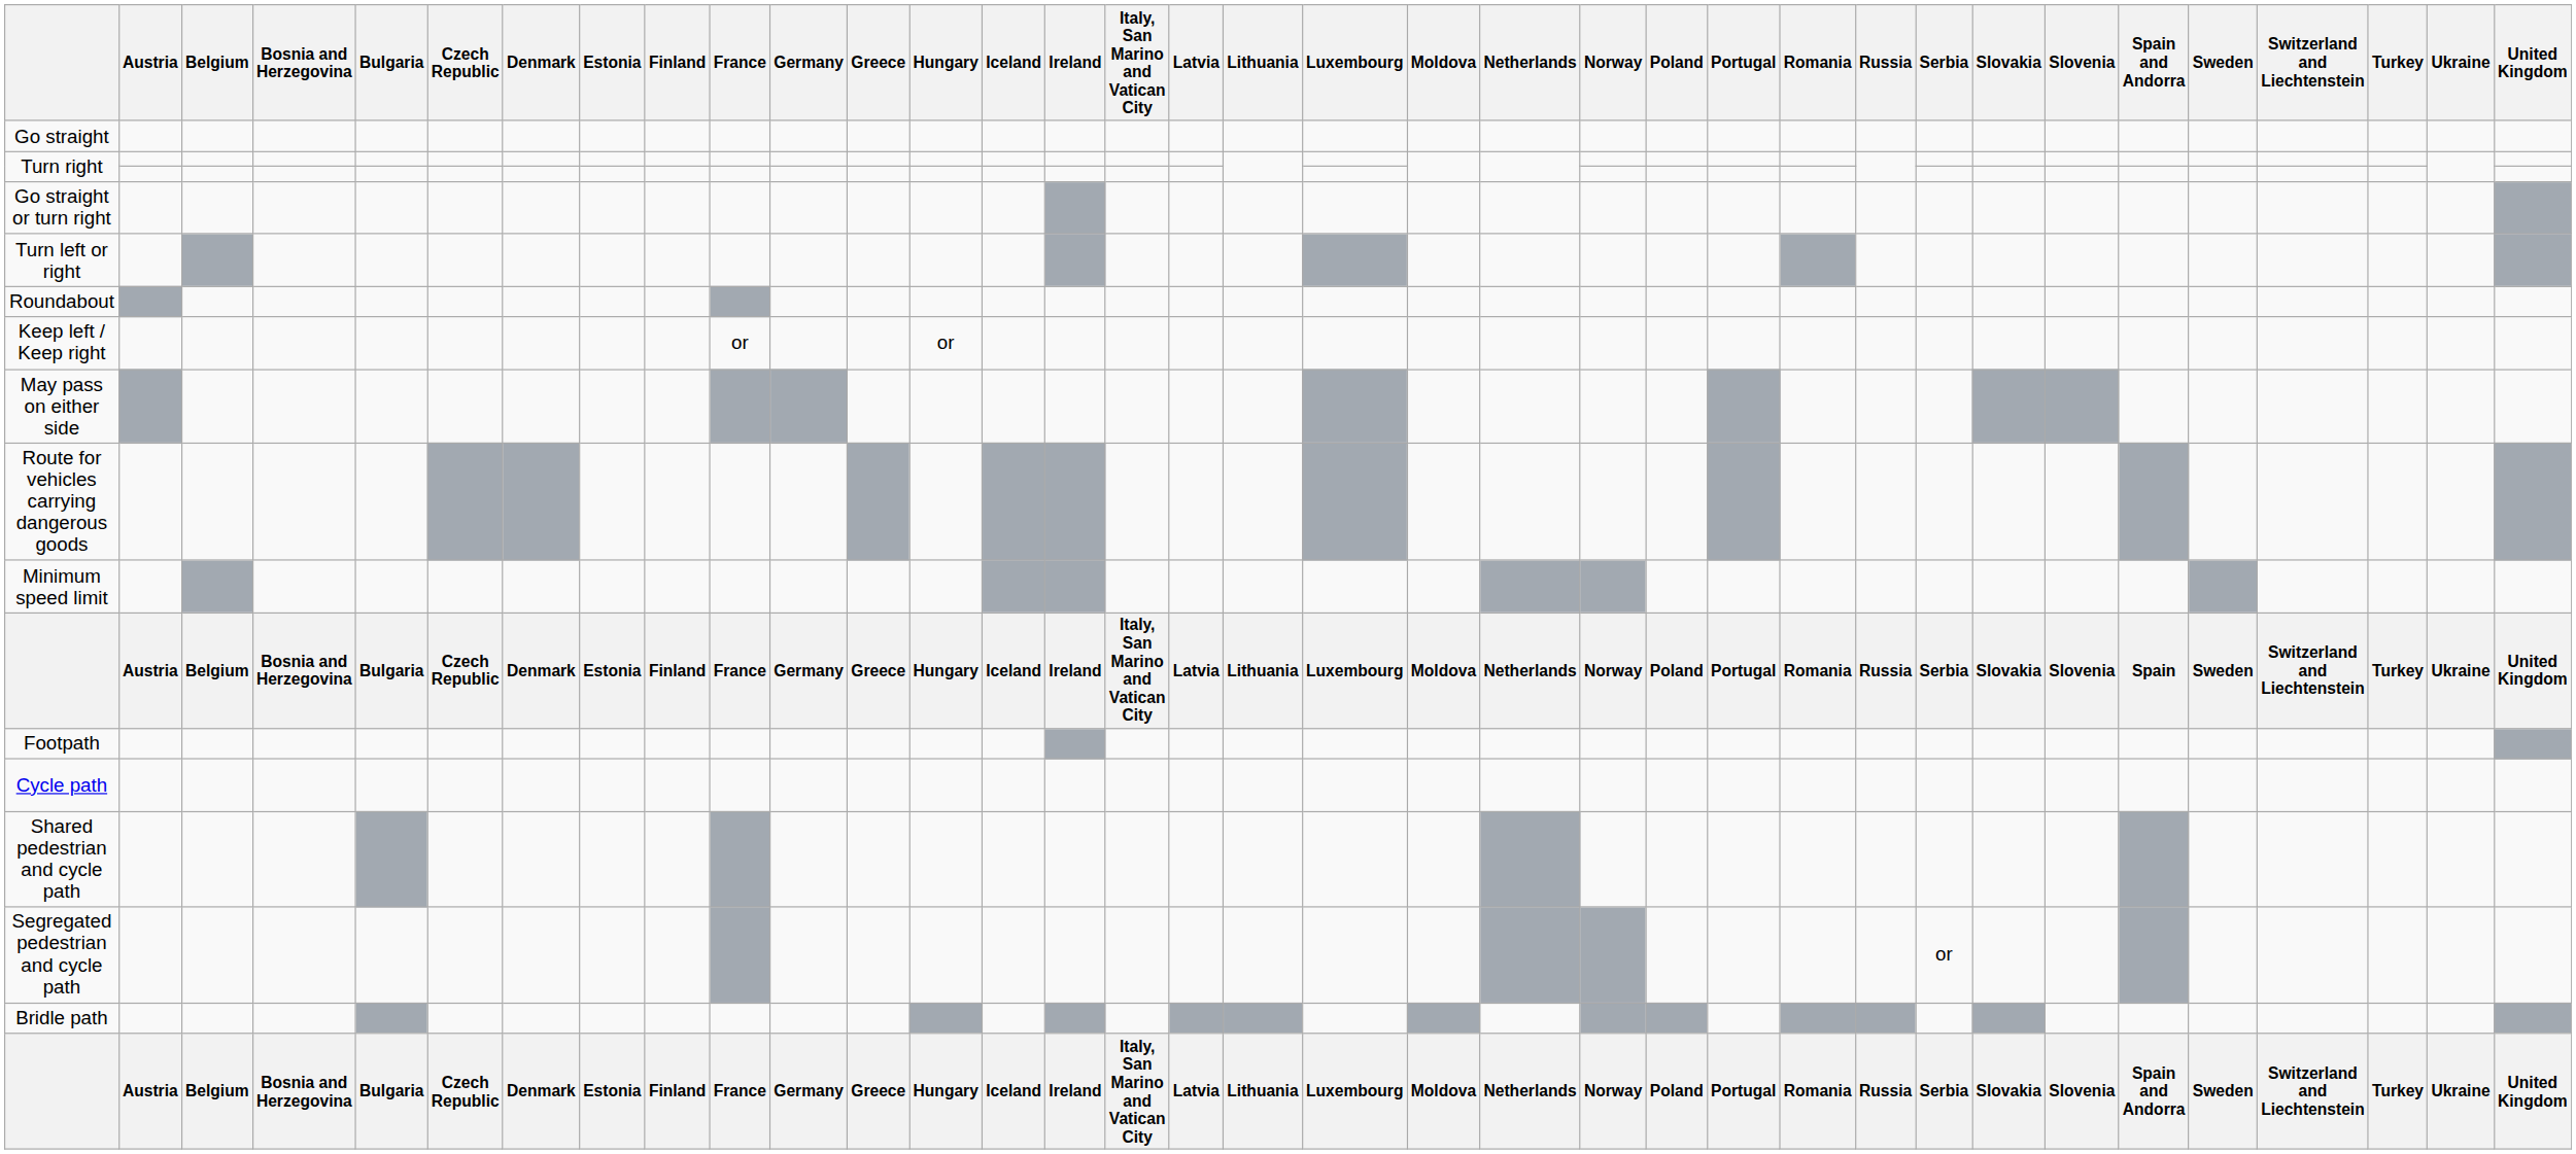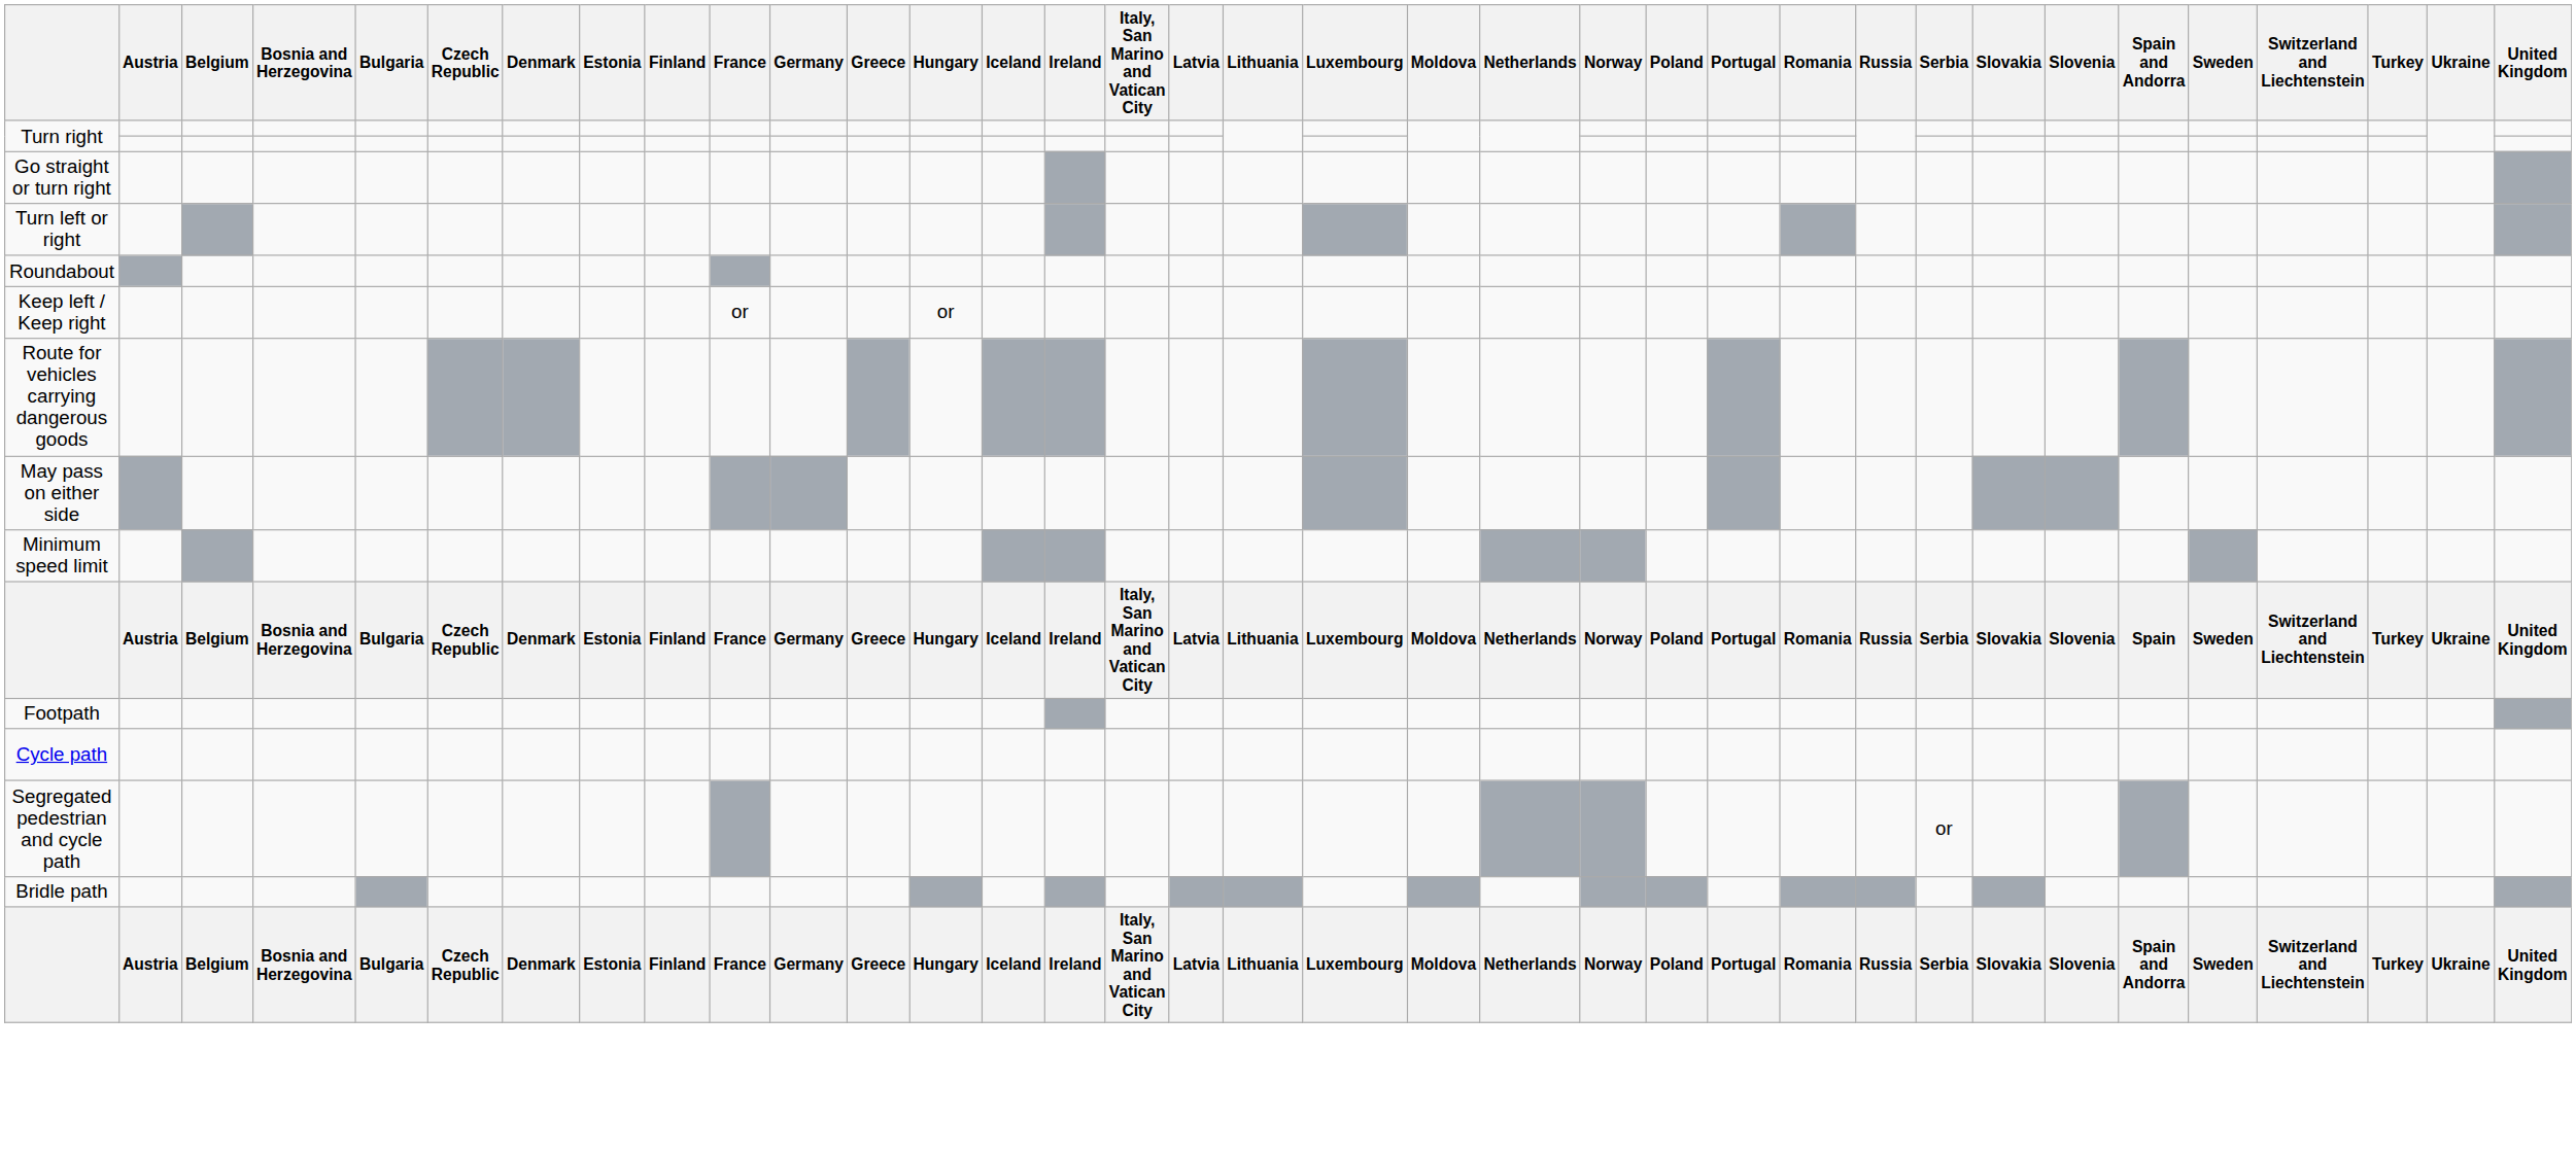 <table class="wikitable" style="text-align:center;">
 <tr style="font-size:smaller;">
 <th width="100"></th>
 <th>Austria</th>
 <th>Belgium</th>
 <th>Bosnia and Herzegovina</th>
 <th>Bulgaria</th>
 <th>Czech Republic</th>
 <th>Denmark</th>
 <th>Estonia</th>
 <th>Finland</th>
 <th>France</th>
 <th>Germany</th>
 <th>Greece</th>
 <th>Hungary</th>
 <th>Iceland</th>
 <th>Ireland</th>
 <th>Italy, San Marino and Vatican City</th>
 <th>Latvia</th>
 <th>Lithuania</th>
 <th>Luxembourg</th>
 <th>Moldova</th>
 <th>Netherlands</th>
 <th>Norway</th>
 <th>Poland</th>
 <th>Portugal</th>
 <th>Romania</th>
 <th>Russia</th>
 <th>Serbia</th>
 <th>Slovakia</th>
 <th>Slovenia</th>
 <th>Spain and Andorra</th>
 <th>Sweden</th>
 <th>Switzerland and Liechtenstein</th>
 <th>Turkey</th>
 <th>Ukraine</th>
 <th>United Kingdom</th>
-</tr>
-<tr>
-<td>Go straight</td>
-<td></td>
-<td></td>
-<td></td>
-<td></td>
-<td></td>
-<td></td>
-<td></td>
-<td></td>
-<td></td>
-<td></td>
-<td></td>
-<td></td>
-<td></td>
-<td></td>
-<td></td>
-<td></td>
-<td></td>
-<td></td>
-<td></td>
-<td></td>
-<td></td>
-<td></td>
-<td></td>
-<td></td>
-<td></td>
-<td></td>
-<td></td>
-<td></td>
-<td></td>
-<td></td>
-<td></td>
-<td></td>
-<td></td>
-<td></td>
 </tr>
 <tr>
 <td scope="col" rowspan="2">Turn right</td>
 <td></td>
 <td></td>
 <td></td>
 <td></td>
 <td></td>
 <td></td>
 <td></td>
 <td></td>
 <td></td>
 <td></td>
 <td></td>
 <td></td>
 <td></td>
 <td></td>
 <td></td>
 <td></td>
 <td rowspan="2"></td>
 <td></td>
 <td rowspan="2"></td>
 <td rowspan="2"></td>
 <td></td>
 <td></td>
 <td></td>
 <td></td>
 <td rowspan="2"></td>
 <td></td>
 <td></td>
 <td></td>
 <td></td>
 <td></td>
 <td></td>
 <td></td>
 <td rowspan="2"></td>
 <td></td>
 </tr>
 <tr>
 <td></td>
 <td></td>
 <td></td>
 <td></td>
 <td></td>
 <td></td>
 <td></td>
 <td></td>
 <td></td>
 <td></td>
 <td></td>
 <td></td>
 <td></td>
 <td></td>
 <td></td>
 <td></td>
 <td></td>
 <td></td>
 <td></td>
 <td></td>
 <td></td>
 <td></td>
 <td></td>
 <td></td>
 <td></td>
 <td></td>
 <td></td>
 <td></td>
 <td></td>
 </tr>
 <tr>
 <td>Go straight or turn right</td>
 <td></td>
 <td></td>
 <td></td>
 <td></td>
 <td></td>
 <td></td>
 <td></td>
 <td></td>
 <td></td>
 <td></td>
 <td></td>
 <td></td>
 <td></td>
 <td style="background: #a2a9b1;"></td>
 <td></td>
 <td></td>
 <td></td>
 <td></td>
 <td></td>
 <td></td>
 <td></td>
 <td></td>
 <td></td>
 <td></td>
 <td></td>
 <td></td>
 <td></td>
 <td></td>
 <td></td>
 <td></td>
 <td></td>
 <td></td>
 <td></td>
 <td style="background: #a2a9b1;"></td>
 </tr>
 <tr>
 <td>Turn left or right</td>
 <td></td>
 <td style="background: #a2a9b1;"></td>
 <td></td>
 <td></td>
 <td></td>
 <td></td>
 <td></td>
 <td></td>
 <td></td>
 <td></td>
 <td></td>
 <td></td>
 <td></td>
 <td style="background: #a2a9b1;"></td>
 <td></td>
 <td></td>
 <td></td>
 <td style="background: #a2a9b1;"></td>
 <td></td>
 <td></td>
 <td></td>
 <td></td>
 <td></td>
 <td style="background: #a2a9b1;"></td>
 <td></td>
 <td></td>
 <td></td>
 <td></td>
 <td></td>
 <td></td>
 <td></td>
 <td></td>
 <td></td>
 <td style="background: #a2a9b1;"></td>
 </tr>
 <tr>
 <td>Roundabout</td>
 <td style="background: #a2a9b1;"></td>
 <td></td>
 <td></td>
 <td></td>
 <td></td>
 <td></td>
 <td></td>
 <td></td>
 <td style="background: #a2a9b1;"></td>
 <td></td>
 <td></td>
 <td></td>
 <td></td>
 <td><br></td>
 <td></td>
 <td></td>
 <td></td>
 <td></td>
 <td></td>
 <td></td>
 <td></td>
 <td></td>
 <td></td>
 <td></td>
 <td></td>
 <td></td>
 <td></td>
 <td></td>
 <td></td>
 <td></td>
 <td></td>
 <td></td>
 <td></td>
 <td><br></td>
 </tr>
 <tr>
 <td>Keep left / Keep right</td>
 <td></td>
 <td></td>
 <td></td>
 <td></td>
 <td></td>
 <td></td>
 <td></td>
 <td></td>
 <td> or </td>
 <td></td>
 <td></td>
 <td> or </td>
 <td></td>
 <td></td>
 <td></td>
 <td></td>
 <td></td>
 <td></td>
 <td></td>
 <td></td>
 <td></td>
 <td></td>
 <td></td>
 <td></td>
 <td></td>
 <td></td>
 <td></td>
 <td></td>
 <td></td>
 <td></td>
 <td></td>
 <td></td>
 <td></td>
 <td></td>
 </tr>
 <tr>
+<td>Route for vehicles carrying dangerous goods</td>
+<td></td>
+<td></td>
+<td></td>
+<td></td>
+<td style="background: #a2a9b1;"></td>
+<td style="background: #a2a9b1;"></td>
+<td></td>
+<td></td>
+<td></td>
+<td></td>
+<td style="background: #a2a9b1;"></td>
+<td></td>
+<td style="background: #a2a9b1;"></td>
+<td style="background: #a2a9b1;"></td>
+<td></td>
+<td></td>
+<td></td>
+<td style="background: #a2a9b1;"></td>
+<td></td>
+<td></td>
+<td></td>
+<td></td>
+<td style="background: #a2a9b1;"></td>
+<td></td>
+<td></td>
+<td></td>
+<td></td>
+<td></td>
+<td style="background: #a2a9b1;"></td>
+<td></td>
+<td></td>
+<td></td>
+<td></td>
+<td style="background: #a2a9b1;"></td>
+</tr>
+<tr>
 <td>May pass on either side</td>
 <td style="background: #a2a9b1;"></td>
 <td></td>
 <td></td>
 <td></td>
 <td></td>
 <td></td>
 <td></td>
 <td></td>
 <td style="background: #a2a9b1;"></td>
 <td style="background: #a2a9b1;"></td>
 <td></td>
 <td></td>
 <td></td>
 <td></td>
 <td></td>
 <td></td>
 <td></td>
 <td style="background: #a2a9b1;"></td>
 <td></td>
 <td></td>
 <td></td>
 <td></td>
 <td style="background: #a2a9b1;"></td>
 <td></td>
 <td></td>
 <td></td>
 <td style="background: #a2a9b1;"></td>
 <td style="background: #a2a9b1;"></td>
 <td></td>
 <td></td>
 <td> </td>
 <td></td>
 <td></td>
 <td></td>
-</tr>
-<tr>
-<td>Route for vehicles carrying dangerous goods</td>
-<td></td>
-<td></td>
-<td></td>
-<td></td>
-<td style="background: #a2a9b1;"></td>
-<td style="background: #a2a9b1;"></td>
-<td></td>
-<td></td>
-<td></td>
-<td></td>
-<td style="background: #a2a9b1;"></td>
-<td></td>
-<td style="background: #a2a9b1;"></td>
-<td style="background: #a2a9b1;"></td>
-<td></td>
-<td></td>
-<td></td>
-<td style="background: #a2a9b1;"></td>
-<td></td>
-<td></td>
-<td></td>
-<td></td>
-<td style="background: #a2a9b1;"></td>
-<td></td>
-<td></td>
-<td></td>
-<td></td>
-<td></td>
-<td style="background: #a2a9b1;"></td>
-<td></td>
-<td></td>
-<td></td>
-<td></td>
-<td style="background: #a2a9b1;"></td>
 </tr>
 <tr>
 <td>Minimum speed limit</td>
 <td></td>
 <td style="background: #a2a9b1;"></td>
 <td></td>
 <td></td>
 <td></td>
 <td></td>
 <td></td>
 <td></td>
 <td></td>
 <td></td>
 <td></td>
 <td></td>
 <td style="background: #a2a9b1;"></td>
 <td style="background: #a2a9b1;"></td>
 <td></td>
 <td></td>
 <td></td>
 <td></td>
 <td></td>
 <td style="background: #a2a9b1;"></td>
 <td style="background: #a2a9b1;"></td>
 <td></td>
 <td></td>
 <td></td>
 <td></td>
 <td></td>
 <td></td>
 <td></td>
 <td></td>
 <td style="background: #a2a9b1;"></td>
 <td></td>
 <td></td>
 <td></td>
 <td></td>
 </tr>
 <tr style="font-size:smaller;">
 <th width="100"></th>
 <th>Austria</th>
 <th>Belgium</th>
 <th>Bosnia and Herzegovina</th>
 <th>Bulgaria</th>
 <th>Czech Republic</th>
 <th>Denmark</th>
 <th>Estonia</th>
 <th>Finland</th>
 <th>France</th>
 <th>Germany</th>
 <th>Greece</th>
 <th>Hungary</th>
 <th>Iceland</th>
 <th>Ireland</th>
 <th>Italy, San Marino and Vatican City</th>
 <th>Latvia</th>
 <th>Lithuania</th>
 <th>Luxembourg</th>
 <th>Moldova</th>
 <th>Netherlands</th>
 <th>Norway</th>
 <th>Poland</th>
 <th>Portugal</th>
 <th>Romania</th>
 <th>Russia</th>
 <th>Serbia</th>
 <th>Slovakia</th>
 <th>Slovenia</th>
 <th>Spain</th>
 <th>Sweden</th>
 <th>Switzerland and Liechtenstein</th>
 <th>Turkey</th>
 <th>Ukraine</th>
 <th>United Kingdom</th>
 </tr>
 <tr>
 <td>Footpath</td>
 <td></td>
 <td></td>
 <td></td>
 <td></td>
 <td></td>
 <td></td>
 <td></td>
 <td></td>
 <td></td>
 <td></td>
 <td></td>
 <td></td>
 <td></td>
 <td style="background: #a2a9b1;"></td>
 <td></td>
 <td></td>
 <td></td>
 <td></td>
 <td></td>
 <td></td>
 <td></td>
 <td></td>
 <td></td>
 <td></td>
 <td></td>
 <td></td>
 <td></td>
 <td></td>
 <td></td>
 <td></td>
 <td></td>
 <td></td>
 <td></td>
 <td style="background: #a2a9b1;"></td>
 </tr>
 <tr>
 <td><a href='#'>Cycle path</a></td>
 <td></td>
 <td></td>
 <td></td>
 <td></td>
 <td></td>
 <td></td>
 <td></td>
 <td></td>
 <td></td>
 <td></td>
 <td></td>
 <td></td>
 <td></td>
 <td></td>
 <td></td>
 <td></td>
 <td></td>
 <td></td>
 <td></td>
 <td></td>
 <td></td>
 <td></td>
 <td></td>
 <td></td>
 <td></td>
 <td></td>
 <td></td>
 <td></td>
 <td></td>
 <td></td>
 <td><br><br></td>
 <td></td>
 <td></td>
 <td></td>
 </tr>
 <tr>
-<td>Shared pedestrian and cycle path</td>
-<td></td>
-<td></td>
-<td></td>
-<td style="background: #a2a9b1;"></td>
-<td></td>
-<td></td>
-<td></td>
-<td></td>
-<td style="background: #a2a9b1;"></td>
-<td></td>
-<td></td>
-<td></td>
-<td></td>
-<td></td>
-<td></td>
-<td></td>
-<td></td>
-<td></td>
-<td></td>
-<td style="background: #a2a9b1;"></td>
-<td></td>
-<td></td>
-<td></td>
-<td></td>
-<td></td>
-<td></td>
-<td></td>
-<td></td>
-<td style="background: #a2a9b1;"></td>
-<td></td>
-<td><br><br></td>
-<td></td>
-<td></td>
-<td></td>
-</tr>
-<tr>
 <td>Segregated pedestrian and cycle path</td>
 <td></td>
 <td></td>
 <td></td>
 <td></td>
 <td></td>
 <td></td>
 <td></td>
 <td></td>
 <td style="background: #a2a9b1;"></td>
 <td></td>
 <td></td>
 <td></td>
 <td></td>
 <td></td>
 <td></td>
 <td></td>
 <td></td>
 <td></td>
 <td></td>
 <td style="background: #a2a9b1;"></td>
 <td style="background: #a2a9b1;"></td>
 <td></td>
 <td></td>
 <td></td>
 <td></td>
 <td> or </td>
 <td></td>
 <td></td>
 <td style="background: #a2a9b1;"></td>
 <td></td>
 <td><br><br></td>
 <td></td>
 <td></td>
 <td></td>
 </tr>
 <tr>
 <td>Bridle path</td>
 <td></td>
 <td></td>
 <td></td>
 <td style="background: #a2a9b1;"></td>
 <td></td>
 <td></td>
 <td></td>
 <td></td>
 <td></td>
 <td></td>
 <td></td>
 <td style="background: #a2a9b1;"></td>
 <td></td>
 <td style="background: #a2a9b1;"></td>
 <td></td>
 <td style="background: #a2a9b1;"></td>
 <td style="background: #a2a9b1;"></td>
 <td></td>
 <td style="background: #a2a9b1;"></td>
 <td></td>
 <td style="background: #a2a9b1;"></td>
 <td style="background: #a2a9b1;"></td>
 <td></td>
 <td style="background: #a2a9b1;"></td>
 <td style="background: #a2a9b1;"></td>
 <td></td>
 <td style="background: #a2a9b1;"></td>
 <td></td>
 <td></td>
 <td></td>
 <td></td>
 <td></td>
 <td></td>
 <td style="background: #a2a9b1;"></td>
 </tr>
 <tr style="font-size:smaller;">
 <th width="100"></th>
 <th>Austria</th>
 <th>Belgium</th>
 <th>Bosnia and Herzegovina</th>
 <th>Bulgaria</th>
 <th>Czech Republic</th>
 <th>Denmark</th>
 <th>Estonia</th>
 <th>Finland</th>
 <th>France</th>
 <th>Germany</th>
 <th>Greece</th>
 <th>Hungary</th>
 <th>Iceland</th>
 <th>Ireland</th>
 <th>Italy, San Marino and Vatican City</th>
 <th>Latvia</th>
 <th>Lithuania</th>
 <th>Luxembourg</th>
 <th>Moldova</th>
 <th>Netherlands</th>
 <th>Norway</th>
 <th>Poland</th>
 <th>Portugal</th>
 <th>Romania</th>
 <th>Russia</th>
 <th>Serbia</th>
 <th>Slovakia</th>
 <th>Slovenia</th>
 <th>Spain and Andorra</th>
 <th>Sweden</th>
 <th>Switzerland and Liechtenstein</th>
 <th>Turkey</th>
 <th>Ukraine</th>
 <th>United Kingdom</th>
 </tr>
 </table>
